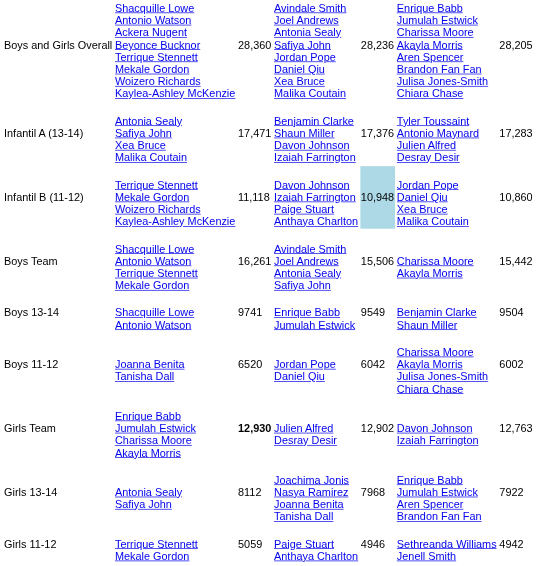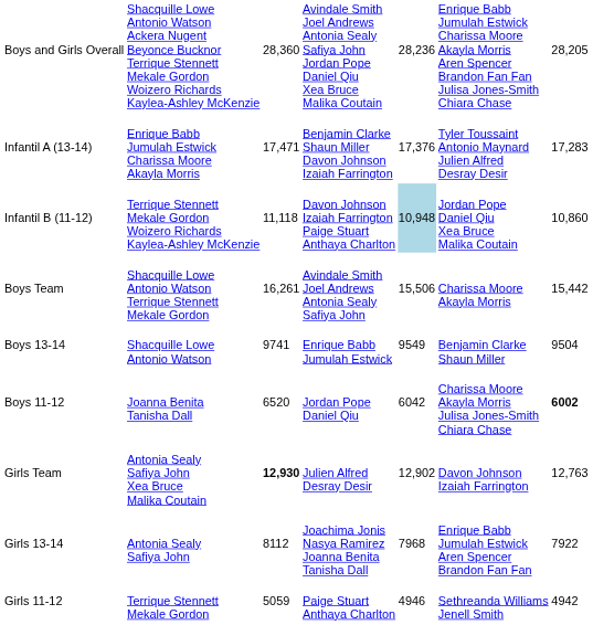 <table>
 <tr>
 <td>Boys and Girls Overall</td>
 <td> <br><a href='#'>Shacquille Lowe</a> <br><a href='#'>Antonio Watson</a> <br><a href='#'>Ackera Nugent</a> <br><a href='#'>Beyonce Bucknor</a> <br><a href='#'>Terrique Stennett</a> <br><a href='#'>Mekale Gordon</a> <br><a href='#'>Woizero Richards</a> <br><a href='#'>Kaylea-Ashley McKenzie</a></td>
 <td>28,360</td>
 <td> <br><a href='#'>Avindale Smith</a> <br><a href='#'>Joel Andrews</a> <br><a href='#'>Antonia Sealy</a> <br><a href='#'>Safiya John</a> <br><a href='#'>Jordan Pope</a> <br><a href='#'>Daniel Qiu</a> <br><a href='#'>Xea Bruce</a> <br><a href='#'>Malika Coutain</a></td>
 <td>28,236</td>
 <td> <br><a href='#'>Enrique Babb</a> <br><a href='#'>Jumulah Estwick</a> <br><a href='#'>Charissa Moore</a> <br><a href='#'>Akayla Morris</a> <br><a href='#'>Aren Spencer</a> <br><a href='#'>Brandon Fan Fan</a> <br><a href='#'>Julisa Jones-Smith</a> <br><a href='#'>Chiara Chase</a></td>
 <td>28,205</td>
 </tr>
 <tr>
 <td>Infantil A (13-14)</td>
-<td> <br><a href='#'>Antonia Sealy</a> <br><a href='#'>Safiya John</a> <br><a href='#'>Xea Bruce</a> <br><a href='#'>Malika Coutain</a></td>
+<td> <br><a href='#'>Enrique Babb</a> <br><a href='#'>Jumulah Estwick</a> <br><a href='#'>Charissa Moore</a> <br><a href='#'>Akayla Morris</a></td>
 <td>17,471</td>
 <td> <br><a href='#'>Benjamin Clarke</a> <br><a href='#'>Shaun Miller</a> <br><a href='#'>Davon Johnson</a> <br><a href='#'>Izaiah Farrington</a></td>
 <td>17,376</td>
 <td> <br><a href='#'>Tyler Toussaint</a> <br><a href='#'>Antonio Maynard</a> <br><a href='#'>Julien Alfred</a> <br><a href='#'>Desray Desir</a></td>
 <td>17,283</td>
 </tr>
 <tr>
 <td>Infantil B (11-12)</td>
 <td> <br><a href='#'>Terrique Stennett</a> <br><a href='#'>Mekale Gordon</a> <br><a href='#'>Woizero Richards</a> <br><a href='#'>Kaylea-Ashley McKenzie</a></td>
 <td>11,118</td>
 <td> <br><a href='#'>Davon Johnson</a> <br><a href='#'>Izaiah Farrington</a> <br><a href='#'>Paige Stuart</a> <br><a href='#'>Anthaya Charlton</a></td>
 <td style="background: lightblue;">10,948</td>
 <td> <br><a href='#'>Jordan Pope</a> <br><a href='#'>Daniel Qiu</a> <br><a href='#'>Xea Bruce</a> <br><a href='#'>Malika Coutain</a></td>
 <td>10,860</td>
 </tr>
 <tr>
 <td>Boys Team</td>
 <td> <br><a href='#'>Shacquille Lowe</a> <br><a href='#'>Antonio Watson</a> <br><a href='#'>Terrique Stennett</a> <br><a href='#'>Mekale Gordon</a></td>
 <td>16,261</td>
 <td> <br><a href='#'>Avindale Smith</a> <br><a href='#'>Joel Andrews</a> <br><a href='#'>Antonia Sealy</a> <br><a href='#'>Safiya John</a></td>
 <td>15,506</td>
 <td> <br><a href='#'>Charissa Moore</a> <br><a href='#'>Akayla Morris</a></td>
 <td>15,442</td>
 </tr>
 <tr>
 <td>Boys 13-14</td>
 <td> <br><a href='#'>Shacquille Lowe</a> <br><a href='#'>Antonio Watson</a></td>
 <td>9741</td>
 <td> <br><a href='#'>Enrique Babb</a> <br><a href='#'>Jumulah Estwick</a></td>
 <td>9549</td>
 <td> <br><a href='#'>Benjamin Clarke</a> <br><a href='#'>Shaun Miller</a></td>
 <td>9504</td>
 </tr>
 <tr>
 <td>Boys 11-12</td>
 <td> <br><a href='#'>Joanna Benita</a> <br><a href='#'>Tanisha Dall</a></td>
 <td>6520</td>
 <td> <br><a href='#'>Jordan Pope</a> <br><a href='#'>Daniel Qiu</a></td>
 <td>6042</td>
 <td> <br><a href='#'>Charissa Moore</a> <br><a href='#'>Akayla Morris</a> <br><a href='#'>Julisa Jones-Smith</a> <br><a href='#'>Chiara Chase</a></td>
-<td>6002</td>
+<td><strong>6002</strong></td>
 </tr>
 <tr>
 <td>Girls Team</td>
-<td> <br><a href='#'>Enrique Babb</a> <br><a href='#'>Jumulah Estwick</a> <br><a href='#'>Charissa Moore</a> <br><a href='#'>Akayla Morris</a></td>
+<td> <br><a href='#'>Antonia Sealy</a> <br><a href='#'>Safiya John</a> <br><a href='#'>Xea Bruce</a> <br><a href='#'>Malika Coutain</a></td>
 <td><strong>12,930</strong></td>
 <td> <br><a href='#'>Julien Alfred</a> <br><a href='#'>Desray Desir</a></td>
 <td>12,902</td>
 <td> <br><a href='#'>Davon Johnson</a> <br><a href='#'>Izaiah Farrington</a></td>
 <td>12,763</td>
 </tr>
 <tr>
 <td>Girls 13-14</td>
 <td> <br><a href='#'>Antonia Sealy</a> <br><a href='#'>Safiya John</a></td>
 <td>8112</td>
 <td> <br><a href='#'>Joachima Jonis</a> <br><a href='#'>Nasya Ramirez</a> <br><a href='#'>Joanna Benita</a> <br><a href='#'>Tanisha Dall</a></td>
 <td>7968</td>
 <td> <br><a href='#'>Enrique Babb</a> <br><a href='#'>Jumulah Estwick</a> <br><a href='#'>Aren Spencer</a> <br><a href='#'>Brandon Fan Fan</a></td>
 <td>7922</td>
 </tr>
 <tr>
 <td>Girls 11-12</td>
 <td> <br><a href='#'>Terrique Stennett</a> <br><a href='#'>Mekale Gordon</a></td>
 <td>5059</td>
 <td> <br><a href='#'>Paige Stuart</a> <br><a href='#'>Anthaya Charlton</a></td>
 <td>4946</td>
 <td> <br><a href='#'>Sethreanda Williams</a> <br><a href='#'>Jenell Smith</a></td>
 <td>4942</td>
 </tr>
 <tr>
 </tr>
 </table>
